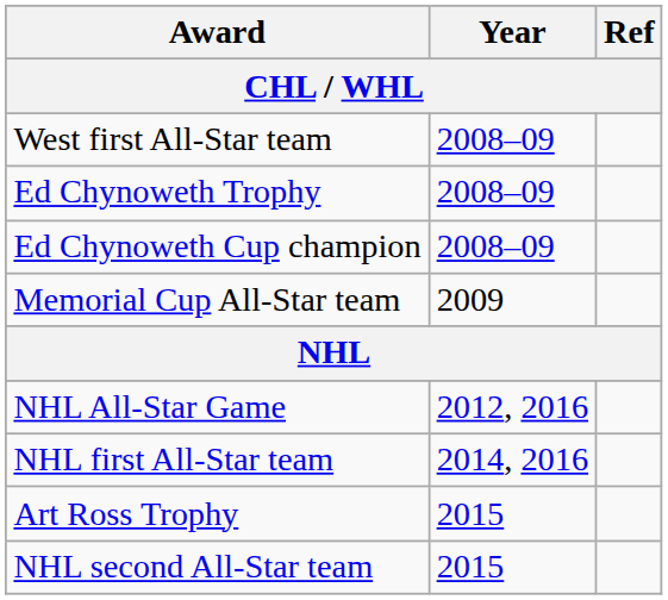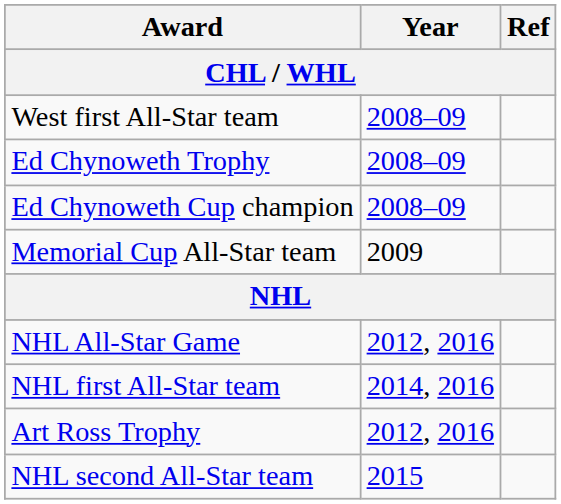 <table class="wikitable">
 <tr>
 <th>Award</th>
 <th>Year</th>
 <th>Ref</th>
 </tr>
 <tr>
 <th colspan="3"><a href='#'>CHL</a> / <a href='#'>WHL</a></th>
 </tr>
 <tr>
 <td>West first All-Star team</td>
 <td><a href='#'>2008–09</a></td>
 <td></td>
 </tr>
 <tr>
 <td><a href='#'>Ed Chynoweth Trophy</a></td>
 <td><a href='#'>2008–09</a></td>
 <td></td>
 </tr>
 <tr>
 <td><a href='#'>Ed Chynoweth Cup</a> champion</td>
 <td><a href='#'>2008–09</a></td>
 <td></td>
 </tr>
 <tr>
 <td><a href='#'>Memorial Cup</a> All-Star team</td>
 <td>2009</td>
 <td></td>
 </tr>
 <tr>
 <th colspan="3"><a href='#'>NHL</a></th>
 </tr>
 <tr>
 <td><a href='#'>NHL All-Star Game</a></td>
 <td><a href='#'>2012</a>, <a href='#'>2016</a></td>
 <td></td>
 </tr>
 <tr>
 <td><a href='#'>NHL first All-Star team</a></td>
 <td><a href='#'>2014</a>, <a href='#'>2016</a></td>
 <td></td>
 </tr>
 <tr>
 <td><a href='#'>Art Ross Trophy</a></td>
-<td><a href='#'>2015</a></td>
+<td><a href='#'>2012</a>, <a href='#'>2016</a></td>
 <td></td>
 </tr>
 <tr>
 <td><a href='#'>NHL second All-Star team</a></td>
 <td><a href='#'>2015</a></td>
 <td></td>
 </tr>
 </table>
